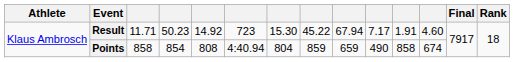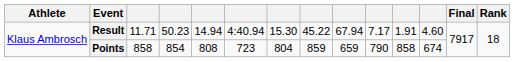 <table class=wikitable style=font-size:90%;text-align:center>
 <tr>
 <th>Athlete</th>
 <th>Event</th>
 <th></th>
 <th></th>
 <th></th>
 <th></th>
 <th></th>
 <th></th>
 <th></th>
 <th></th>
 <th></th>
 <th></th>
 <th>Final</th>
 <th>Rank</th>
 </tr>
 <tr>
 <td align=left rowspan=2><a href='#'>Klaus Ambrosch</a></td>
 <th style=font-size:95%>Result</th>
 <td>11.71</td>
 <td>50.23</td>
-<td>14.92</td>
-<td>723</td>
+<td>14.94</td>
+<td>4:40.94</td>
 <td>15.30</td>
 <td>45.22</td>
 <td>67.94</td>
 <td>7.17</td>
 <td>1.91</td>
 <td>4.60</td>
 <td rowspan=2>7917</td>
 <td rowspan=2>18</td>
 </tr>
 <tr>
 <th style=font-size:95%>Points</th>
 <td>858</td>
 <td>854</td>
 <td>808</td>
-<td>4:40.94</td>
+<td>723</td>
 <td>804</td>
 <td>859</td>
 <td>659</td>
-<td>490</td>
+<td>790</td>
 <td>858</td>
 <td>674</td>
 </tr>
 </table>
